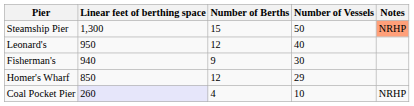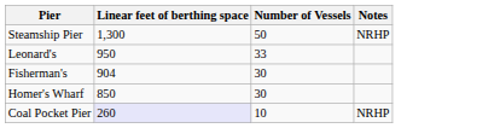 <table class="wikitable sortable">
 <tr>
 <th>Pier</th>
 <th>Linear feet of berthing space</th>
-<th>Number of Berths</th>
 <th>Number of Vessels</th>
 <th>Notes</th>
 </tr>
 <tr>
 <td>Steamship Pier</td>
 <td>1,300</td>
-<td>15</td>
 <td>50</td>
-<td style="background: lightsalmon;">NRHP</td>
+<td>NRHP</td>
 </tr>
 <tr>
 <td>Leonard's</td>
 <td>950</td>
-<td>12</td>
-<td>40</td>
+<td>33</td>
 <td></td>
 </tr>
 <tr>
 <td>Fisherman's</td>
-<td>940</td>
-<td>9</td>
+<td>904</td>
 <td>30</td>
 <td></td>
 </tr>
 <tr>
 <td>Homer's Wharf</td>
 <td>850</td>
-<td>12</td>
-<td>29</td>
+<td>30</td>
 <td></td>
 </tr>
 <tr>
 <td>Coal Pocket Pier</td>
 <td style="background: lavender;">260</td>
-<td>4</td>
 <td>10</td>
 <td>NRHP</td>
 </tr>
 </table>
